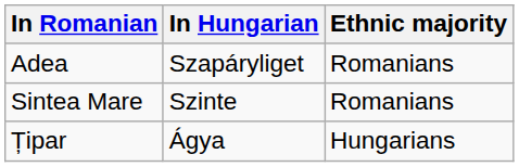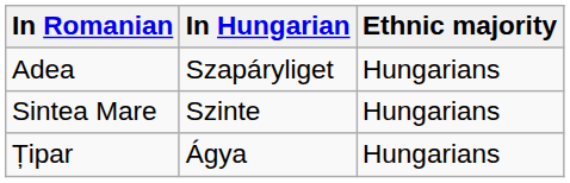 <table class="wikitable collapsible sortable">
 <tr>
 <th>In <a href='#'>Romanian</a></th>
 <th>In <a href='#'> Hungarian</a></th>
 <th>Ethnic majority</th>
 </tr>
 <tr>
 <td>Adea</td>
 <td>Szapáryliget</td>
-<td>Romanians</td>
+<td>Hungarians</td>
 </tr>
 <tr>
 <td>Sintea Mare</td>
 <td>Szinte</td>
-<td>Romanians</td>
+<td>Hungarians</td>
 </tr>
 <tr>
 <td>Țipar</td>
 <td>Ágya</td>
 <td>Hungarians</td>
 </tr>
 </table>
